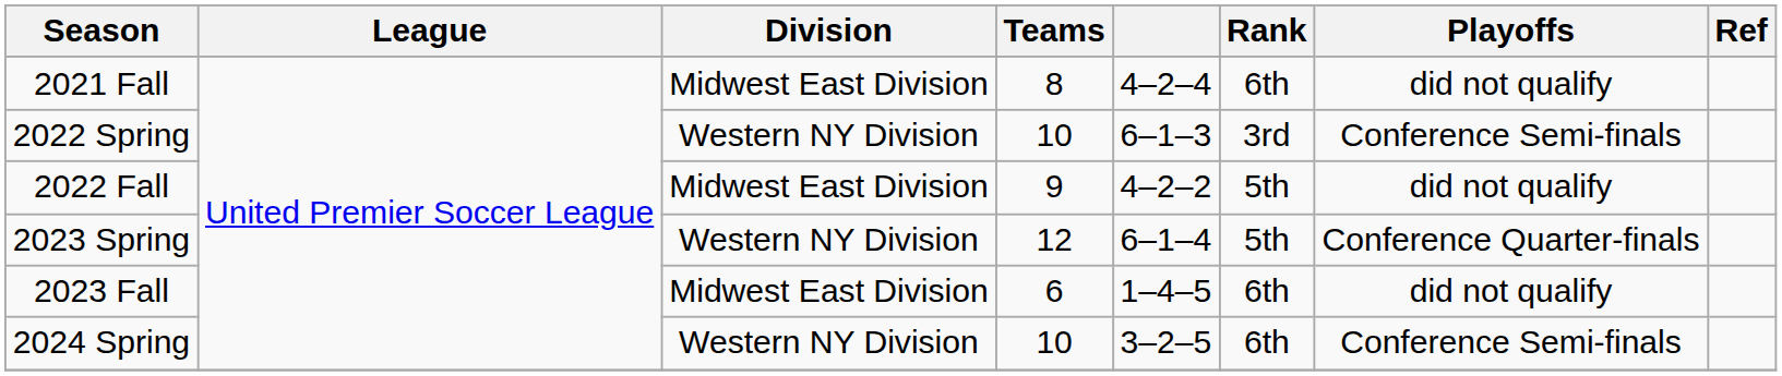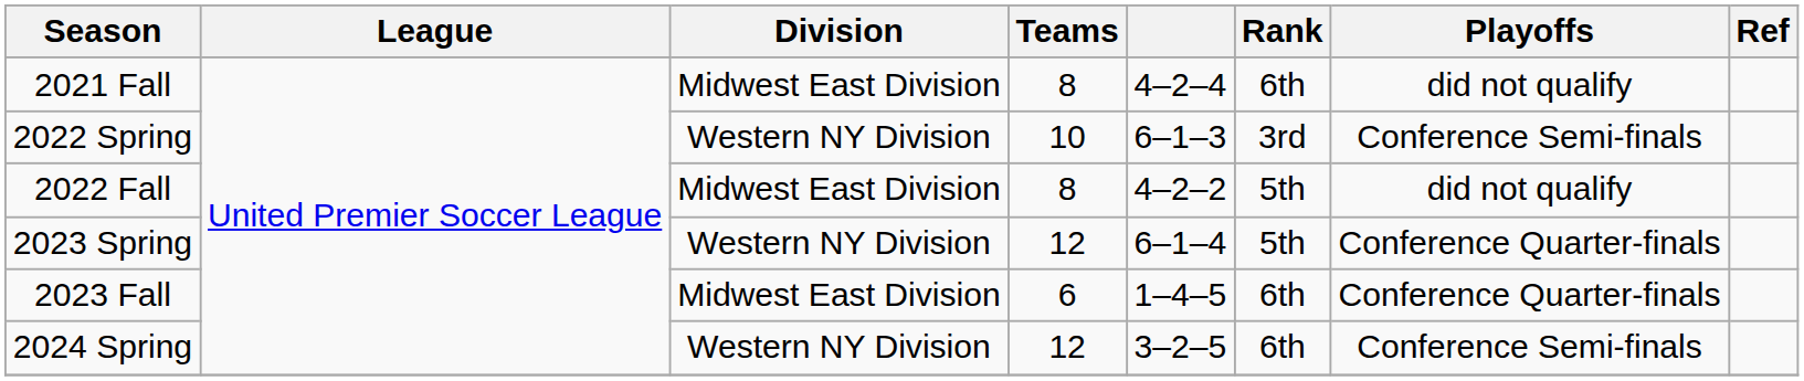 <table class="wikitable" style="text-align: center;">
 <tr>
 <th>Season</th>
 <th>League</th>
 <th>Division</th>
 <th>Teams</th>
 <th></th>
 <th>Rank</th>
 <th>Playoffs</th>
 <th>Ref</th>
 </tr>
 <tr>
 <td>2021 Fall</td>
 <td rowspan="6"><a href='#'>United Premier Soccer League</a></td>
 <td>Midwest East Division</td>
 <td>8</td>
 <td>4–2–4</td>
 <td>6th</td>
 <td>did not qualify</td>
 <td></td>
 </tr>
 <tr>
 <td>2022 Spring</td>
 <td>Western NY Division</td>
 <td>10</td>
 <td>6–1–3</td>
 <td>3rd</td>
 <td>Conference Semi-finals</td>
 <td></td>
 </tr>
 <tr>
 <td>2022 Fall</td>
 <td>Midwest East Division</td>
-<td>9</td>
+<td>8</td>
 <td>4–2–2</td>
 <td>5th</td>
 <td>did not qualify</td>
 <td></td>
 </tr>
 <tr>
 <td>2023 Spring</td>
 <td>Western NY Division</td>
 <td>12</td>
 <td>6–1–4</td>
 <td>5th</td>
 <td>Conference Quarter-finals</td>
 <td></td>
 </tr>
 <tr>
 <td>2023 Fall</td>
 <td>Midwest East Division</td>
 <td>6</td>
 <td>1–4–5</td>
 <td>6th</td>
-<td>did not qualify</td>
+<td>Conference Quarter-finals</td>
 <td></td>
 </tr>
 <tr>
 <td>2024 Spring</td>
 <td>Western NY Division</td>
-<td>10</td>
+<td>12</td>
 <td>3–2–5</td>
 <td>6th</td>
 <td>Conference Semi-finals</td>
 <td></td>
 </tr>
 <tr>
 </tr>
 </table>
